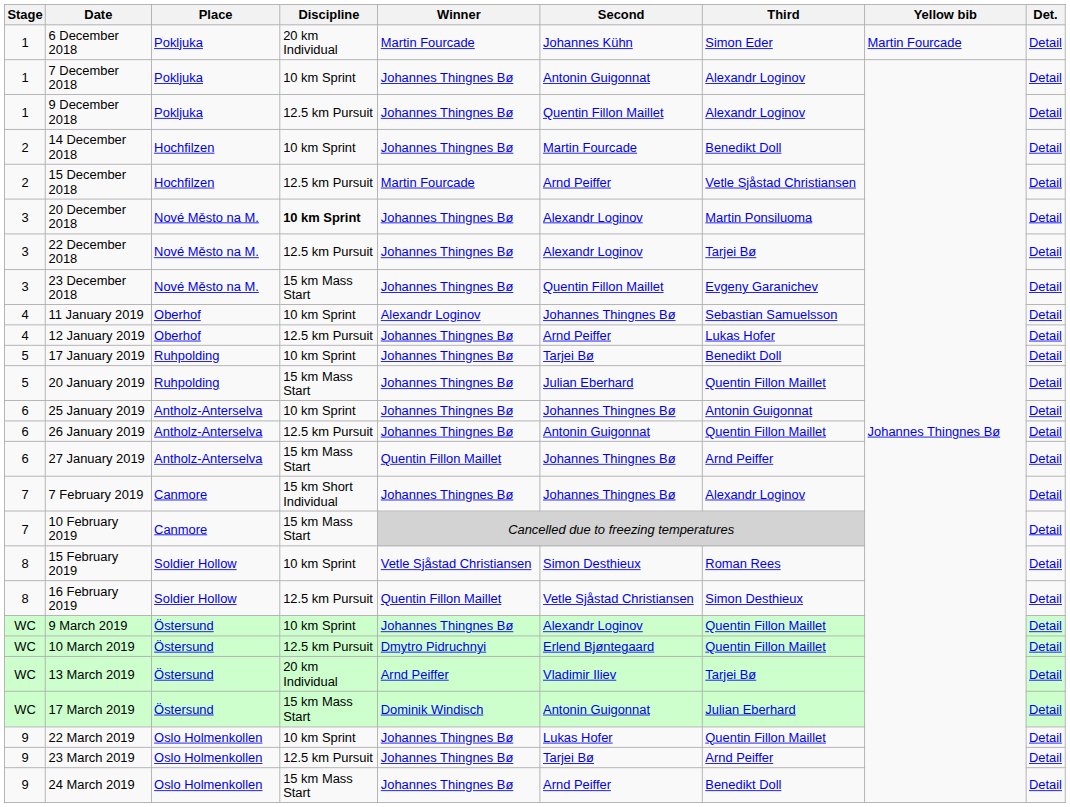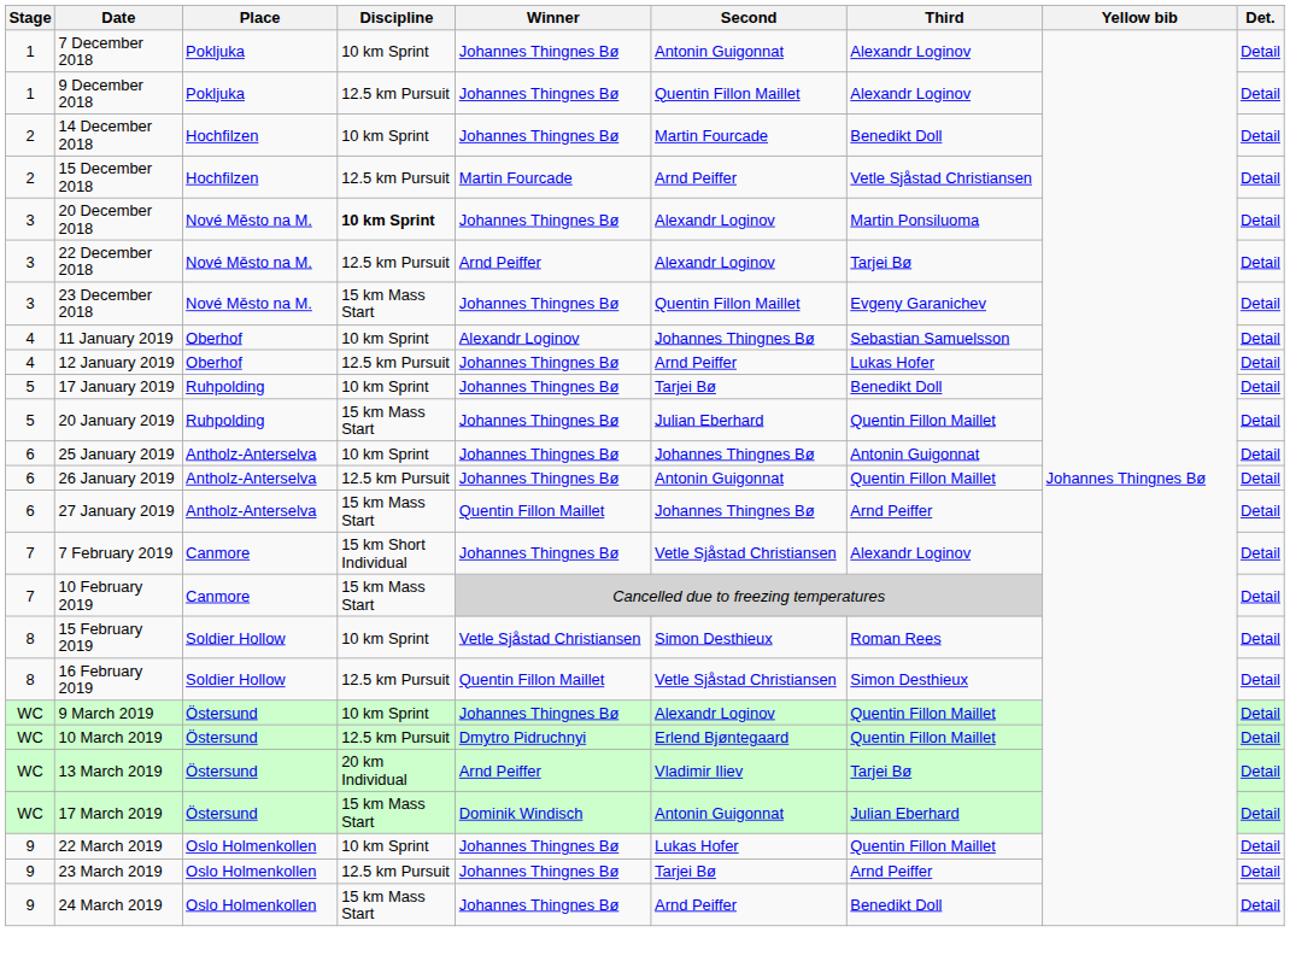 <table class="wikitable" style="font-size:95%;">
 <tr>
 <th width="10">Stage</th>
 <th width="120">Date</th>
 <th width="148">Place</th>
 <th width="110">Discipline</th>
 <th width="190">Winner</th>
 <th width="190">Second</th>
 <th width="190">Third</th>
 <th width="190">Yellow bib <br> </th>
 <th width="8">Det.</th>
-</tr>
-<tr>
-<td align=center>1</td>
-<td>6 December 2018</td>
-<td> <a href='#'>Pokljuka</a></td>
-<td>20 km Individual</td>
-<td> <a href='#'>Martin Fourcade</a></td>
-<td> <a href='#'>Johannes Kühn</a></td>
-<td> <a href='#'>Simon Eder</a></td>
-<td> <a href='#'>Martin Fourcade</a></td>
-<td><a href='#'>Detail</a></td>
 </tr>
 <tr>
 <td align=center>1</td>
 <td>7 December 2018</td>
 <td> <a href='#'>Pokljuka</a></td>
 <td>10 km Sprint</td>
 <td> <a href='#'>Johannes Thingnes Bø</a></td>
 <td> <a href='#'>Antonin Guigonnat</a></td>
 <td> <a href='#'>Alexandr Loginov</a></td>
 <td rowspan="25"> <a href='#'>Johannes Thingnes Bø</a></td>
 <td><a href='#'>Detail</a></td>
 </tr>
 <tr>
 <td align=center>1</td>
 <td>9 December 2018</td>
 <td> <a href='#'>Pokljuka</a></td>
 <td>12.5 km Pursuit</td>
 <td> <a href='#'>Johannes Thingnes Bø</a></td>
 <td> <a href='#'>Quentin Fillon Maillet</a></td>
 <td> <a href='#'>Alexandr Loginov</a></td>
 <td><a href='#'>Detail</a></td>
 </tr>
 <tr>
 <td align=center>2</td>
 <td>14 December 2018</td>
 <td> <a href='#'>Hochfilzen</a></td>
 <td>10 km Sprint</td>
 <td> <a href='#'>Johannes Thingnes Bø</a></td>
 <td> <a href='#'>Martin Fourcade</a></td>
 <td> <a href='#'>Benedikt Doll</a></td>
 <td><a href='#'>Detail</a></td>
 </tr>
 <tr>
 <td align=center>2</td>
 <td>15 December 2018</td>
 <td> <a href='#'>Hochfilzen</a></td>
 <td>12.5 km Pursuit</td>
 <td> <a href='#'>Martin Fourcade</a></td>
 <td> <a href='#'>Arnd Peiffer</a></td>
 <td> <a href='#'>Vetle Sjåstad Christiansen</a></td>
 <td><a href='#'>Detail</a></td>
 </tr>
 <tr>
 <td align=center>3</td>
 <td>20 December 2018</td>
 <td> <a href='#'>Nové Město na M.</a></td>
 <td><strong>10 km Sprint</strong></td>
 <td> <a href='#'>Johannes Thingnes Bø</a></td>
 <td> <a href='#'>Alexandr Loginov</a></td>
 <td> <a href='#'>Martin Ponsiluoma</a></td>
 <td><a href='#'>Detail</a></td>
 </tr>
 <tr>
 <td align=center>3</td>
 <td>22 December 2018</td>
 <td> <a href='#'>Nové Město na M.</a></td>
 <td>12.5 km Pursuit</td>
-<td> <a href='#'>Johannes Thingnes Bø</a></td>
+<td> <a href='#'>Arnd Peiffer</a></td>
 <td> <a href='#'>Alexandr Loginov</a></td>
 <td> <a href='#'>Tarjei Bø</a></td>
 <td><a href='#'>Detail</a></td>
 </tr>
 <tr>
 <td align=center>3</td>
 <td>23 December 2018</td>
 <td> <a href='#'>Nové Město na M.</a></td>
 <td>15 km Mass Start</td>
 <td> <a href='#'>Johannes Thingnes Bø</a></td>
 <td> <a href='#'>Quentin Fillon Maillet</a></td>
 <td> <a href='#'>Evgeny Garanichev</a></td>
 <td><a href='#'>Detail</a></td>
 </tr>
 <tr>
 <td align=center>4</td>
 <td>11 January 2019</td>
 <td> <a href='#'>Oberhof</a></td>
 <td>10 km Sprint</td>
 <td> <a href='#'>Alexandr Loginov</a></td>
 <td> <a href='#'>Johannes Thingnes Bø</a></td>
 <td> <a href='#'>Sebastian Samuelsson</a></td>
 <td><a href='#'>Detail</a></td>
 </tr>
 <tr>
 <td align=center>4</td>
 <td>12 January 2019</td>
 <td> <a href='#'>Oberhof</a></td>
 <td>12.5 km Pursuit</td>
 <td> <a href='#'>Johannes Thingnes Bø</a></td>
 <td> <a href='#'>Arnd Peiffer</a></td>
 <td> <a href='#'>Lukas Hofer</a></td>
 <td><a href='#'>Detail</a></td>
 </tr>
 <tr>
 <td align=center>5</td>
 <td>17 January 2019</td>
 <td> <a href='#'>Ruhpolding</a></td>
 <td>10 km Sprint</td>
 <td> <a href='#'>Johannes Thingnes Bø</a></td>
 <td> <a href='#'>Tarjei Bø</a></td>
 <td> <a href='#'>Benedikt Doll</a></td>
 <td><a href='#'>Detail</a></td>
 </tr>
 <tr>
 <td align=center>5</td>
 <td>20 January 2019</td>
 <td> <a href='#'>Ruhpolding</a></td>
 <td>15 km Mass Start</td>
 <td> <a href='#'>Johannes Thingnes Bø</a></td>
 <td> <a href='#'>Julian Eberhard</a></td>
 <td> <a href='#'>Quentin Fillon Maillet</a></td>
 <td><a href='#'>Detail</a></td>
 </tr>
 <tr>
 <td align=center>6</td>
 <td>25 January 2019</td>
 <td> <a href='#'>Antholz-Anterselva</a></td>
 <td>10 km Sprint</td>
 <td> <a href='#'>Johannes Thingnes Bø</a></td>
 <td> <a href='#'>Johannes Thingnes Bø</a></td>
 <td> <a href='#'>Antonin Guigonnat</a></td>
 <td><a href='#'>Detail</a></td>
 </tr>
 <tr>
 <td align=center>6</td>
 <td>26 January 2019</td>
 <td> <a href='#'>Antholz-Anterselva</a></td>
 <td>12.5 km Pursuit</td>
 <td> <a href='#'>Johannes Thingnes Bø</a></td>
 <td> <a href='#'>Antonin Guigonnat</a></td>
 <td> <a href='#'>Quentin Fillon Maillet</a></td>
 <td><a href='#'>Detail</a></td>
 </tr>
 <tr>
 <td align=center>6</td>
 <td>27 January 2019</td>
 <td> <a href='#'>Antholz-Anterselva</a></td>
 <td>15 km Mass Start</td>
 <td> <a href='#'>Quentin Fillon Maillet</a></td>
 <td> <a href='#'>Johannes Thingnes Bø</a></td>
 <td> <a href='#'>Arnd Peiffer</a></td>
 <td><a href='#'>Detail</a></td>
 </tr>
 <tr>
 <td align=center>7</td>
 <td>7 February 2019</td>
 <td> <a href='#'>Canmore</a></td>
 <td>15 km Short Individual</td>
 <td> <a href='#'>Johannes Thingnes Bø</a></td>
-<td> <a href='#'>Johannes Thingnes Bø</a></td>
+<td> <a href='#'>Vetle Sjåstad Christiansen</a></td>
 <td> <a href='#'>Alexandr Loginov</a></td>
 <td><a href='#'>Detail</a></td>
 </tr>
 <tr>
 <td align=center>7</td>
 <td>10 February 2019</td>
 <td> <a href='#'>Canmore</a></td>
 <td>15 km Mass Start</td>
 <td colspan="3" align="center" bgcolor=lightgrey><em>Cancelled due to freezing temperatures</em></td>
 <td><a href='#'>Detail</a></td>
 </tr>
 <tr>
 <td align=center>8</td>
 <td>15 February 2019</td>
 <td> <a href='#'>Soldier Hollow</a></td>
 <td>10 km Sprint</td>
 <td> <a href='#'>Vetle Sjåstad Christiansen</a></td>
 <td> <a href='#'>Simon Desthieux</a></td>
 <td> <a href='#'>Roman Rees</a></td>
 <td><a href='#'>Detail</a></td>
 </tr>
 <tr>
 <td align=center>8</td>
 <td>16 February 2019</td>
 <td> <a href='#'>Soldier Hollow</a></td>
 <td>12.5 km Pursuit</td>
 <td> <a href='#'>Quentin Fillon Maillet</a></td>
 <td> <a href='#'>Vetle Sjåstad Christiansen</a></td>
 <td> <a href='#'>Simon Desthieux</a></td>
 <td><a href='#'>Detail</a></td>
 </tr>
 <tr style="background:#CCFFCC">
 <td align=center>WC</td>
 <td>9 March 2019</td>
 <td> <a href='#'>Östersund</a></td>
 <td>10 km Sprint</td>
 <td> <a href='#'>Johannes Thingnes Bø</a></td>
 <td> <a href='#'>Alexandr Loginov</a></td>
 <td> <a href='#'>Quentin Fillon Maillet</a></td>
 <td><a href='#'>Detail</a></td>
 </tr>
 <tr style="background:#CCFFCC">
 <td align=center>WC</td>
 <td>10 March 2019</td>
 <td> <a href='#'>Östersund</a></td>
 <td>12.5 km Pursuit</td>
 <td> <a href='#'>Dmytro Pidruchnyi</a></td>
 <td> <a href='#'>Erlend Bjøntegaard</a></td>
 <td> <a href='#'>Quentin Fillon Maillet</a></td>
 <td><a href='#'>Detail</a></td>
 </tr>
 <tr style="background:#CCFFCC">
 <td align=center>WC</td>
 <td>13 March 2019</td>
 <td> <a href='#'>Östersund</a></td>
 <td>20 km Individual</td>
 <td> <a href='#'>Arnd Peiffer</a></td>
 <td> <a href='#'>Vladimir Iliev</a></td>
 <td> <a href='#'>Tarjei Bø</a></td>
 <td><a href='#'>Detail</a></td>
 </tr>
 <tr style="background:#CCFFCC">
 <td align=center>WC</td>
 <td>17 March 2019</td>
 <td> <a href='#'>Östersund</a></td>
 <td>15 km Mass Start</td>
 <td> <a href='#'>Dominik Windisch</a></td>
 <td> <a href='#'>Antonin Guigonnat</a></td>
 <td> <a href='#'>Julian Eberhard</a></td>
 <td><a href='#'>Detail</a></td>
 </tr>
 <tr>
 <td align=center>9</td>
 <td>22 March 2019</td>
 <td> <a href='#'>Oslo Holmenkollen</a></td>
 <td>10 km Sprint</td>
 <td> <a href='#'>Johannes Thingnes Bø</a></td>
 <td> <a href='#'>Lukas Hofer</a></td>
 <td> <a href='#'>Quentin Fillon Maillet</a></td>
 <td><a href='#'>Detail</a></td>
 </tr>
 <tr>
 <td align=center>9</td>
 <td>23 March 2019</td>
 <td> <a href='#'>Oslo Holmenkollen</a></td>
 <td>12.5 km Pursuit</td>
 <td> <a href='#'>Johannes Thingnes Bø</a></td>
 <td> <a href='#'>Tarjei Bø</a></td>
 <td> <a href='#'>Arnd Peiffer</a></td>
 <td><a href='#'>Detail</a></td>
 </tr>
 <tr>
 <td align=center>9</td>
 <td>24 March 2019</td>
 <td> <a href='#'>Oslo Holmenkollen</a></td>
 <td>15 km Mass Start</td>
 <td> <a href='#'>Johannes Thingnes Bø</a></td>
 <td> <a href='#'>Arnd Peiffer</a></td>
 <td> <a href='#'>Benedikt Doll</a></td>
 <td><a href='#'>Detail</a></td>
 </tr>
 </table>
